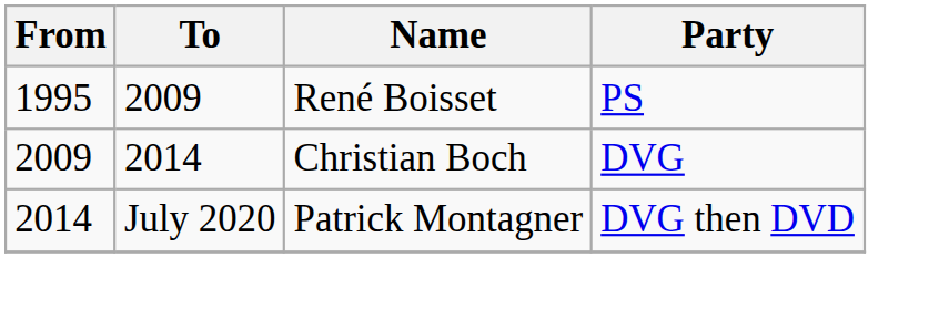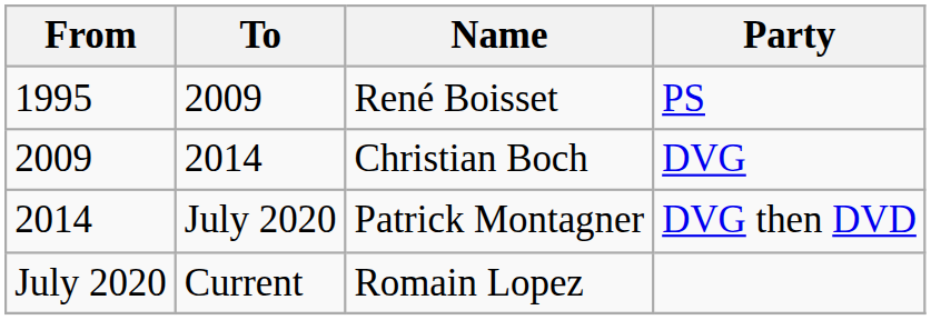 <table class="wikitable">
 <tr>
 <th>From</th>
 <th>To</th>
 <th>Name</th>
 <th>Party</th>
 </tr>
 <tr>
 <td>1995</td>
 <td>2009</td>
 <td>René Boisset</td>
 <td><a href='#'>PS</a></td>
 </tr>
 <tr>
 <td>2009</td>
 <td>2014</td>
 <td>Christian Boch</td>
 <td><a href='#'>DVG</a></td>
 </tr>
 <tr>
 <td>2014</td>
 <td>July 2020</td>
 <td>Patrick Montagner</td>
 <td><a href='#'>DVG</a> then <a href='#'>DVD</a></td>
 </tr>
 <tr>
+<td>July 2020</td>
+<td>Current</td>
+<td>Romain Lopez</td>
+<td></td>
+</tr>
+<tr>
 </tr>
 </table>
